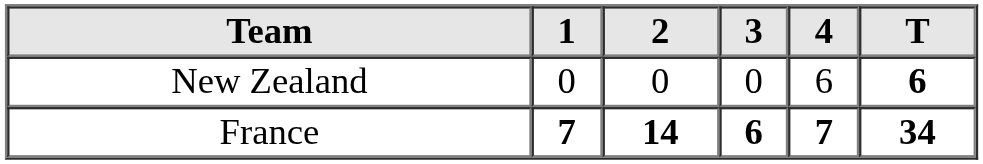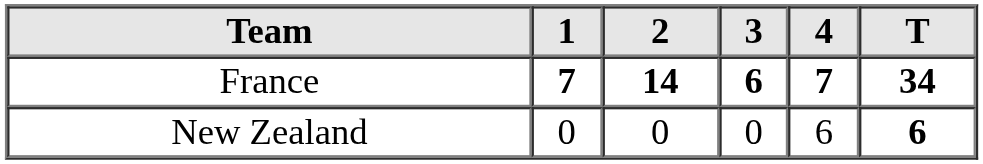 <table border=1 cellspacing=0 width=425 style="margin-left:3em;">
 <tr style="text-align:center; background-color:#e6e6e6;">
 <th>Team</th>
 <th>1</th>
 <th>2</th>
 <th>3</th>
 <th>4</th>
 <th>T</th>
 </tr>
 <tr style="text-align:center">
+<td> France</td>
+<td><strong>7</strong></td>
+<td><strong>14</strong></td>
+<td><strong>6</strong></td>
+<td><strong>7</strong></td>
+<th>34</th>
+</tr>
+<tr style="text-align:center">
 <td> New Zealand</td>
 <td>0</td>
 <td>0</td>
 <td>0</td>
 <td>6</td>
 <th>6</th>
 </tr>
-<tr style="text-align:center">
-<td> France</td>
-<td><strong>7</strong></td>
-<td><strong>14</strong></td>
-<td><strong>6</strong></td>
-<td><strong>7</strong></td>
-<th>34</th>
-</tr>
 </table>
